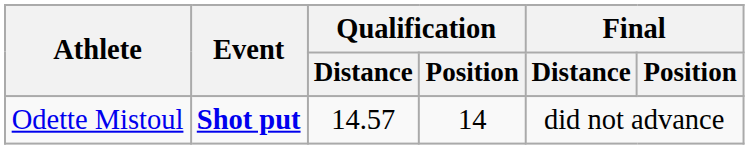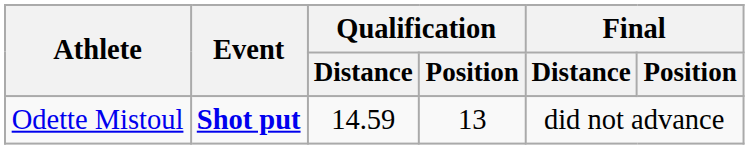 <table class=wikitable style="font-size:90%">
 <tr>
 <th rowspan="2">Athlete</th>
 <th rowspan="2">Event</th>
 <th colspan="2">Qualification</th>
 <th colspan="2">Final</th>
 </tr>
 <tr style="font-size:95%">
 <th>Distance</th>
 <th>Position</th>
 <th>Distance</th>
 <th>Position</th>
 </tr>
 <tr align=center>
 <td align=left><a href='#'>Odette Mistoul</a></td>
 <td align=left><strong><a href='#'>Shot put</a></strong></td>
-<td>14.57</td>
-<td>14</td>
+<td>14.59</td>
+<td>13</td>
 <td colspan=2>did not advance</td>
 </tr>
 </table>
